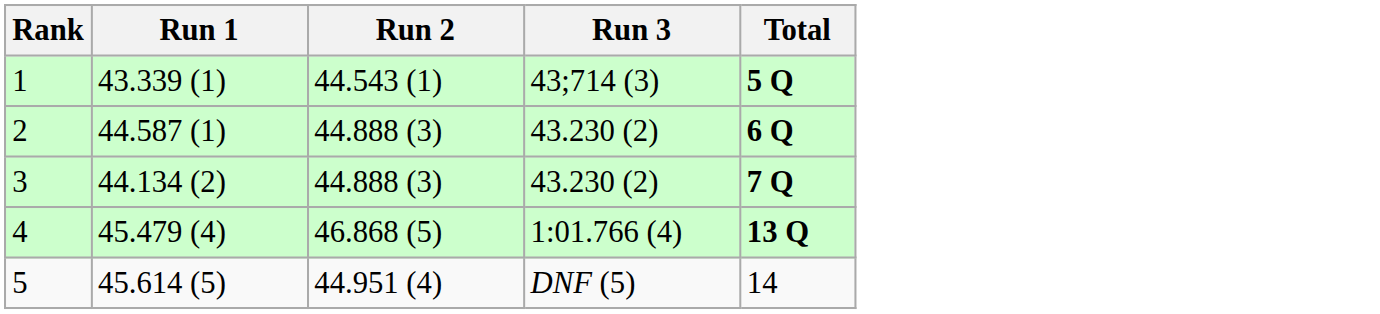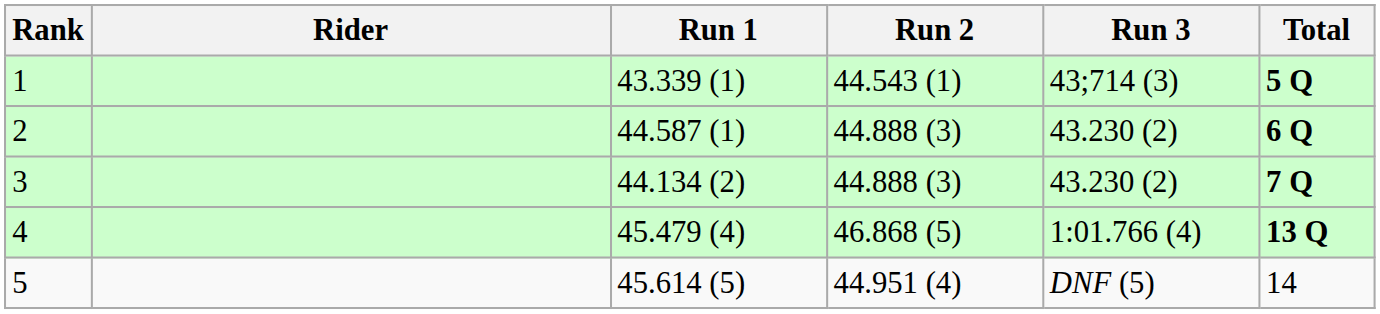 <table class="wikitable" style="font-size:95%" style="text-align:center">
 <tr>
 <th>Rank</th>
+<th width=250>Rider</th>
 <th width=100>Run 1</th>
 <th width=100>Run 2</th>
 <th width=100>Run 3</th>
 <th width=50>Total</th>
 </tr>
 <tr bgcolor=ccffcc>
 <td>1</td>
+<td align=left></td>
 <td>43.339 (1)</td>
 <td>44.543 (1)</td>
 <td>43;714 (3)</td>
 <td><strong>5 Q</strong></td>
 </tr>
 <tr bgcolor=ccffcc>
 <td>2</td>
+<td align=left></td>
 <td>44.587 (1)</td>
 <td>44.888 (3)</td>
 <td>43.230 (2)</td>
 <td><strong>6 Q</strong></td>
 </tr>
 <tr bgcolor=ccffcc>
 <td>3</td>
+<td align=left></td>
 <td>44.134 (2)</td>
 <td>44.888 (3)</td>
 <td>43.230 (2)</td>
 <td><strong>7 Q</strong></td>
 </tr>
 <tr bgcolor=ccffcc>
 <td>4</td>
+<td align=left></td>
 <td>45.479 (4)</td>
 <td>46.868 (5)</td>
 <td>1:01.766 (4)</td>
 <td><strong>13 Q</strong></td>
 </tr>
 <tr>
 <td>5</td>
+<td align=left></td>
 <td>45.614 (5)</td>
 <td>44.951 (4)</td>
 <td><em>DNF</em> (5)</td>
 <td>14</td>
 </tr>
 </table>
